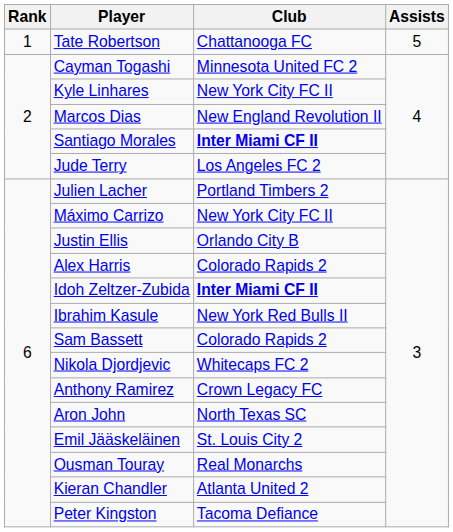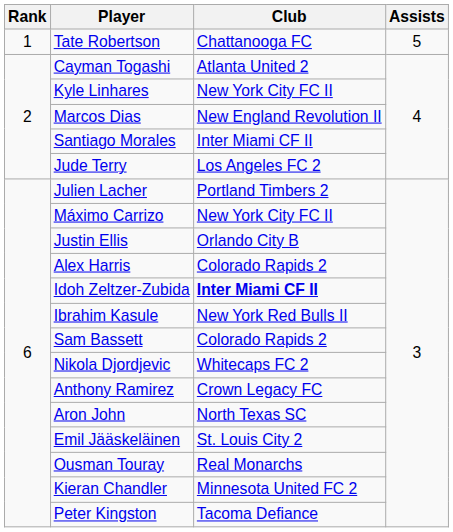 <table class="wikitable" style="text-align:center">
 <tr>
 <th>Rank</th>
 <th>Player</th>
 <th>Club</th>
 <th>Assists</th>
 </tr>
 <tr>
 <td>1</td>
 <td align="left"> <a href='#'>Tate Robertson</a></td>
 <td align="left"><a href='#'>Chattanooga FC</a></td>
 <td>5</td>
 </tr>
 <tr>
 <td rowspan="5">2</td>
 <td align="left"> <a href='#'>Cayman Togashi</a></td>
-<td align="left"><a href='#'>Minnesota United FC 2</a></td>
+<td align="left"><a href='#'>Atlanta United 2</a></td>
 <td rowspan="5">4</td>
 </tr>
 <tr>
 <td align="left"> <a href='#'>Kyle Linhares</a></td>
 <td align="left"><a href='#'>New York City FC II</a></td>
 </tr>
 <tr>
 <td align="left"> <a href='#'>Marcos Dias</a></td>
 <td align="left"><a href='#'>New England Revolution II</a></td>
 </tr>
 <tr>
 <td align="left"> <a href='#'>Santiago Morales</a></td>
-<td align="left"><strong><a href='#'>Inter Miami CF II</a></strong></td>
+<td align="left"><a href='#'>Inter Miami CF II</a></td>
 </tr>
 <tr>
 <td align="left"> <a href='#'>Jude Terry</a></td>
 <td align="left"><a href='#'>Los Angeles FC 2</a></td>
 </tr>
 <tr>
 <td rowspan="14">6</td>
 <td align="left"> <a href='#'>Julien Lacher</a></td>
 <td align="left"><a href='#'>Portland Timbers 2</a></td>
 <td rowspan="14">3</td>
 </tr>
 <tr>
 <td align="left"> <a href='#'>Máximo Carrizo</a></td>
 <td align="left"><a href='#'>New York City FC II</a></td>
 </tr>
 <tr>
 <td align="left"> <a href='#'>Justin Ellis</a></td>
 <td align="left"><a href='#'>Orlando City B</a></td>
 </tr>
 <tr>
 <td align="left"> <a href='#'>Alex Harris</a></td>
 <td align="left"><a href='#'>Colorado Rapids 2</a></td>
 </tr>
 <tr>
 <td align="left"> <a href='#'>Idoh Zeltzer-Zubida</a></td>
 <td align="left"><strong><a href='#'>Inter Miami CF II</a></strong></td>
 </tr>
 <tr>
 <td align="left"> <a href='#'>Ibrahim Kasule</a></td>
 <td align="left"><a href='#'>New York Red Bulls II</a></td>
 </tr>
 <tr>
 <td align="left"> <a href='#'>Sam Bassett</a></td>
 <td align="left"><a href='#'>Colorado Rapids 2</a></td>
 </tr>
 <tr>
 <td align="left"> <a href='#'>Nikola Djordjevic</a></td>
 <td align="left"><a href='#'>Whitecaps FC 2</a></td>
 </tr>
 <tr>
 <td align="left"> <a href='#'> Anthony Ramirez</a></td>
 <td align="left"><a href='#'>Crown Legacy FC</a></td>
 </tr>
 <tr>
 <td align="left"> <a href='#'>Aron John</a></td>
 <td align="left"><a href='#'>North Texas SC</a></td>
 </tr>
 <tr>
 <td align="left"> <a href='#'>Emil Jääskeläinen</a></td>
 <td align="left"><a href='#'>St. Louis City 2</a></td>
 </tr>
 <tr>
 <td align="left"> <a href='#'>Ousman Touray</a></td>
 <td align="left"><a href='#'>Real Monarchs</a></td>
 </tr>
 <tr>
 <td align="left"> <a href='#'>Kieran Chandler</a></td>
-<td align="left"><a href='#'>Atlanta United 2</a></td>
+<td align="left"><a href='#'>Minnesota United FC 2</a></td>
 </tr>
 <tr>
 <td align="left"> <a href='#'>Peter Kingston</a></td>
 <td align="left"><a href='#'>Tacoma Defiance</a></td>
 </tr>
 </table>
